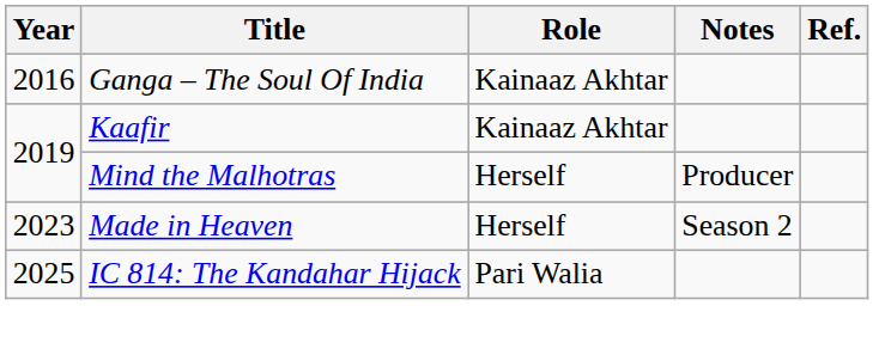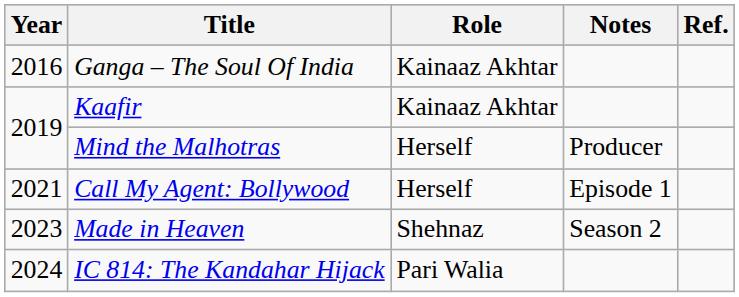 <table class="wikitable">
 <tr>
 <th>Year</th>
 <th>Title</th>
 <th>Role</th>
 <th>Notes</th>
 <th>Ref.</th>
 </tr>
 <tr>
 <td>2016</td>
 <td><em> Ganga – The Soul Of India</em></td>
 <td>Kainaaz Akhtar</td>
 <td></td>
 <td></td>
 </tr>
 <tr>
 <td rowspan="2">2019</td>
 <td><em><a href='#'>Kaafir</a></em></td>
 <td>Kainaaz Akhtar</td>
 <td></td>
 <td></td>
 </tr>
 <tr>
 <td><em><a href='#'>Mind the Malhotras</a></em></td>
 <td>Herself</td>
 <td>Producer</td>
 <td></td>
 </tr>
 <tr>
+<td>2021</td>
+<td><em><a href='#'>Call My Agent: Bollywood</a></em></td>
+<td>Herself</td>
+<td>Episode 1</td>
+<td></td>
+</tr>
+<tr>
 <td>2023</td>
 <td><em><a href='#'>Made in Heaven</a></em></td>
-<td>Herself</td>
+<td>Shehnaz</td>
 <td>Season 2</td>
 <td></td>
 </tr>
 <tr>
-<td>2025</td>
+<td>2024</td>
 <td><em><a href='#'>IC 814: The Kandahar Hijack</a></em></td>
 <td>Pari Walia</td>
 <td></td>
 <td></td>
 </tr>
 </table>
